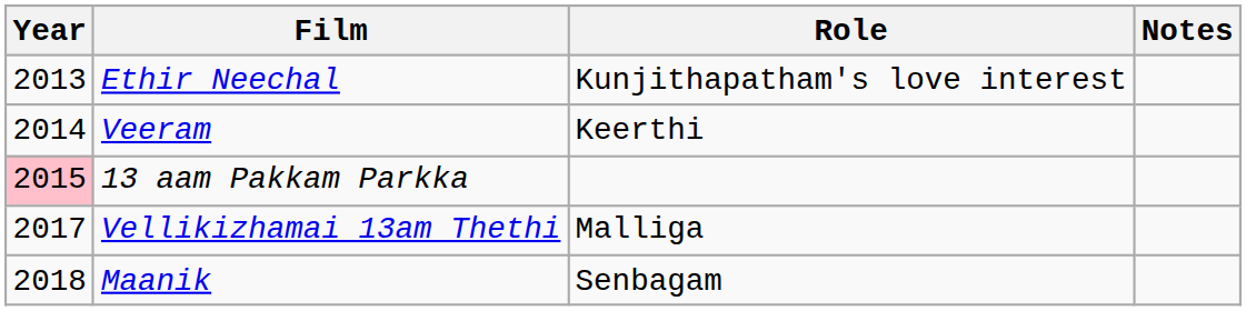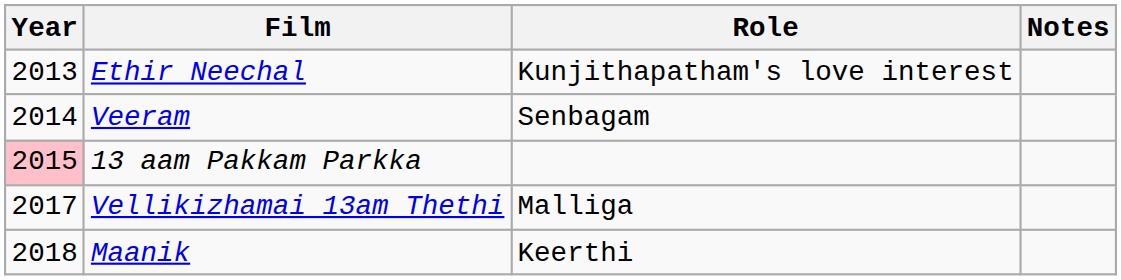 <table class="wikitable">
 <tr>
 <th>Year</th>
 <th>Film</th>
 <th>Role</th>
 <th>Notes</th>
 </tr>
 <tr>
 <td>2013</td>
 <td><em><a href='#'>Ethir Neechal</a></em></td>
 <td>Kunjithapatham's love interest</td>
 <td></td>
 </tr>
 <tr>
 <td>2014</td>
 <td><em><a href='#'>Veeram</a></em></td>
-<td>Keerthi</td>
+<td>Senbagam</td>
 <td></td>
 </tr>
 <tr>
 <td style="background: pink;">2015</td>
 <td><em>13 aam Pakkam Parkka</em></td>
 <td></td>
 <td></td>
 </tr>
 <tr>
 <td>2017</td>
 <td><em><a href='#'>Vellikizhamai 13am Thethi</a> </em></td>
 <td>Malliga</td>
 <td></td>
 </tr>
 <tr>
 <td>2018</td>
 <td><em><a href='#'>Maanik</a></em></td>
-<td>Senbagam</td>
+<td>Keerthi</td>
 <td></td>
 </tr>
 </table>
